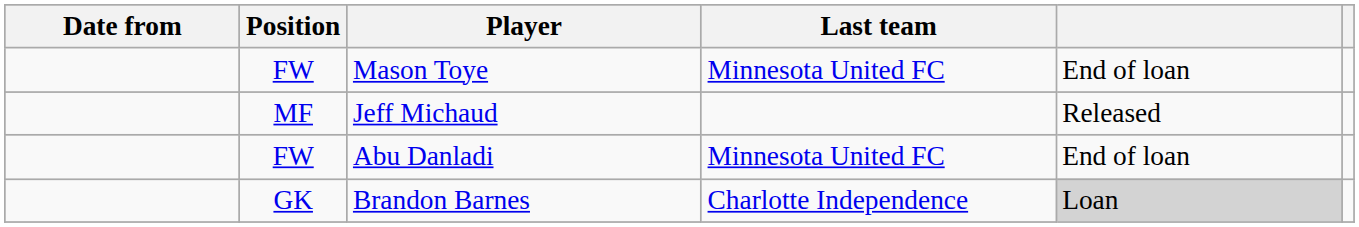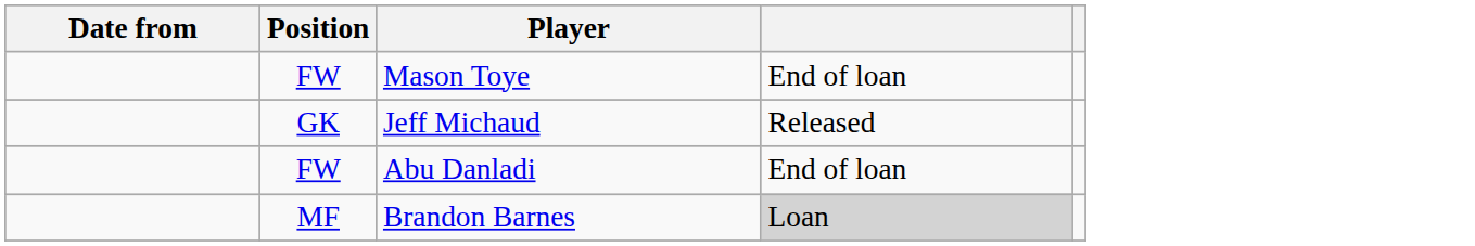 <table class="wikitable">
 <tr>
 <th style="width:130px;">Date from</th>
 <th>Position</th>
 <th style="width:200px;">Player</th>
-<th style="width:200px;">Last team</th>
 <th style="width:160px;"></th>
 <th></th>
 </tr>
 <tr>
 <td></td>
 <td style="text-align:center"><a href='#'>FW</a></td>
 <td> <a href='#'>Mason Toye</a></td>
-<td><a href='#'>Minnesota United FC</a></td>
 <td>End of loan</td>
 <td style="text-align:center"></td>
 </tr>
 <tr>
 <td></td>
-<td style="text-align:center"><a href='#'>MF</a></td>
+<td style="text-align:center"><a href='#'>GK</a></td>
 <td> <a href='#'>Jeff Michaud</a></td>
-<td></td>
 <td>Released</td>
 <td style="text-align:center"></td>
 </tr>
 <tr>
 <td></td>
 <td style="text-align:center"><a href='#'>FW</a></td>
 <td> <a href='#'>Abu Danladi</a></td>
-<td><a href='#'>Minnesota United FC</a></td>
 <td>End of loan</td>
 <td style="text-align:center"></td>
 </tr>
 <tr>
 <td></td>
-<td style="text-align:center"><a href='#'>GK</a></td>
+<td style="text-align:center"><a href='#'>MF</a></td>
 <td> <a href='#'>Brandon Barnes</a></td>
-<td><a href='#'>Charlotte Independence</a></td>
 <td style="background: lightgrey;">Loan</td>
 <td style="text-align:center"></td>
 </tr>
 </table>
